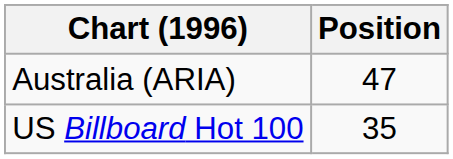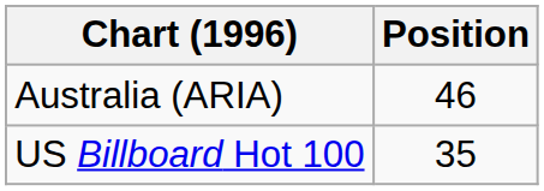 <table class="wikitable sortable">
 <tr>
 <th align="left">Chart (1996)</th>
 <th align="center">Position</th>
 </tr>
 <tr>
 <td>Australia (ARIA)</td>
-<td align="center">47</td>
+<td align="center">46</td>
 </tr>
 <tr>
 <td>US <a href='#'><em>Billboard</em> Hot 100</a></td>
 <td align="center">35</td>
 </tr>
 </table>
